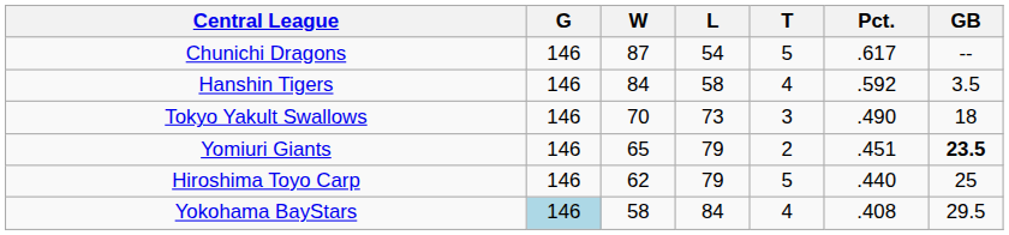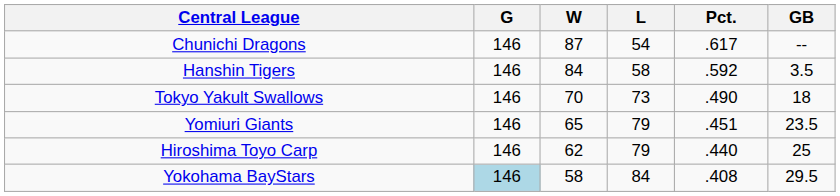 <table class="wikitable" width="50%" style="text-align:center;">
 <tr>
 <th width="35%"><a href='#'>Central League</a></th>
 <th width="5%">G</th>
 <th width="5%">W</th>
 <th width="5%">L</th>
-<th width="5%">T</th>
 <th width="7%">Pct.</th>
 <th width="5%">GB</th>
 </tr>
 <tr align=center>
 <td><a href='#'>Chunichi Dragons</a></td>
 <td>146</td>
 <td>87</td>
 <td>54</td>
-<td>5</td>
 <td>.617</td>
 <td>--</td>
 </tr>
 <tr align=center>
 <td><a href='#'>Hanshin Tigers</a></td>
 <td>146</td>
 <td>84</td>
 <td>58</td>
-<td>4</td>
 <td>.592</td>
 <td>3.5</td>
 </tr>
 <tr align=center>
 <td><a href='#'>Tokyo Yakult Swallows</a></td>
 <td>146</td>
 <td>70</td>
 <td>73</td>
-<td>3</td>
 <td>.490</td>
 <td>18</td>
 </tr>
 <tr align=center>
 <td><a href='#'>Yomiuri Giants</a></td>
 <td>146</td>
 <td>65</td>
 <td>79</td>
-<td>2</td>
 <td>.451</td>
-<td><strong>23.5</strong></td>
+<td>23.5</td>
 </tr>
 <tr align=center>
 <td><a href='#'>Hiroshima Toyo Carp</a></td>
 <td>146</td>
 <td>62</td>
 <td>79</td>
-<td>5</td>
 <td>.440</td>
 <td>25</td>
 </tr>
 <tr align=center>
 <td><a href='#'>Yokohama BayStars</a></td>
 <td style="background: lightblue;">146</td>
 <td>58</td>
 <td>84</td>
-<td>4</td>
 <td>.408</td>
 <td>29.5</td>
 </tr>
 </table>
